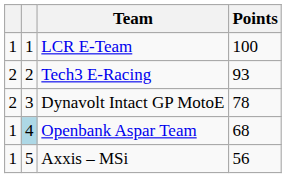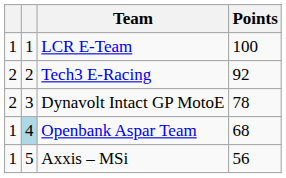 <table class="wikitable" style="font-size: 95%;">
 <tr>
 <th></th>
 <th></th>
 <th>Team</th>
 <th>Points</th>
 </tr>
 <tr>
 <td> 1</td>
 <td align=center>1</td>
 <td> <a href='#'>LCR E-Team</a></td>
 <td align=left>100</td>
 </tr>
 <tr>
 <td> 2</td>
 <td align=center>2</td>
 <td> <a href='#'>Tech3 E-Racing</a></td>
-<td align=left>93</td>
+<td align=left>92</td>
 </tr>
 <tr>
 <td> 2</td>
 <td align=center>3</td>
 <td> Dynavolt Intact GP MotoE</td>
 <td align=left>78</td>
 </tr>
 <tr>
 <td> 1</td>
 <td align=center style="background: lightblue;">4</td>
 <td> <a href='#'>Openbank Aspar Team</a></td>
 <td align=left>68</td>
 </tr>
 <tr>
 <td> 1</td>
 <td align=center>5</td>
 <td> Axxis – MSi</td>
 <td align=left>56</td>
 </tr>
 </table>
